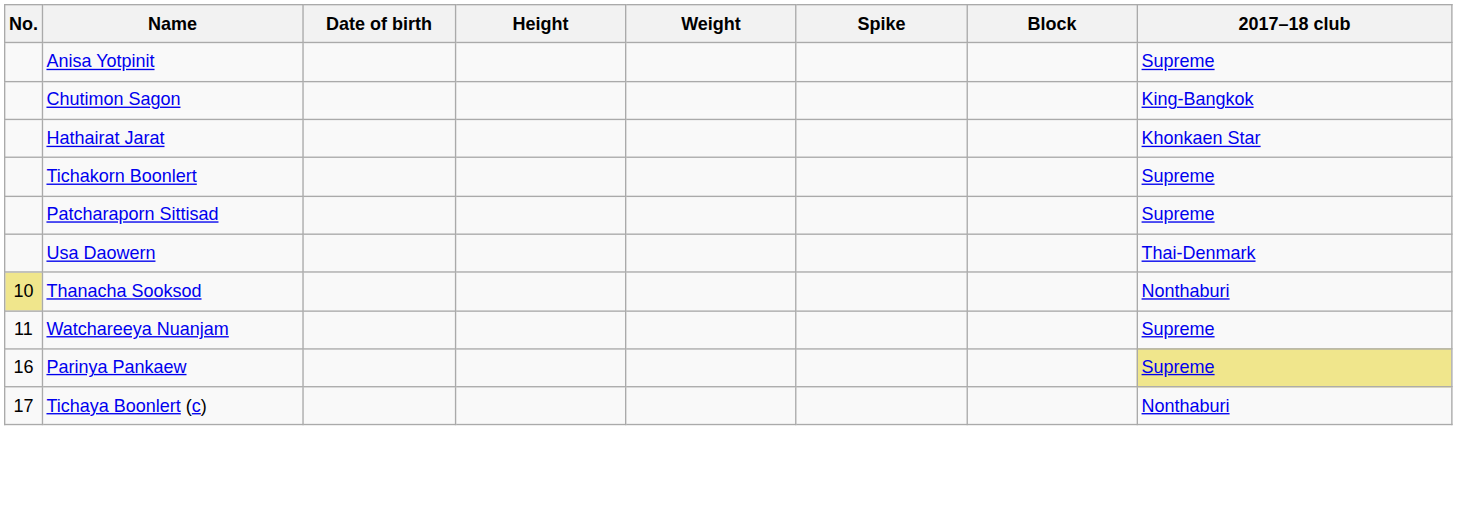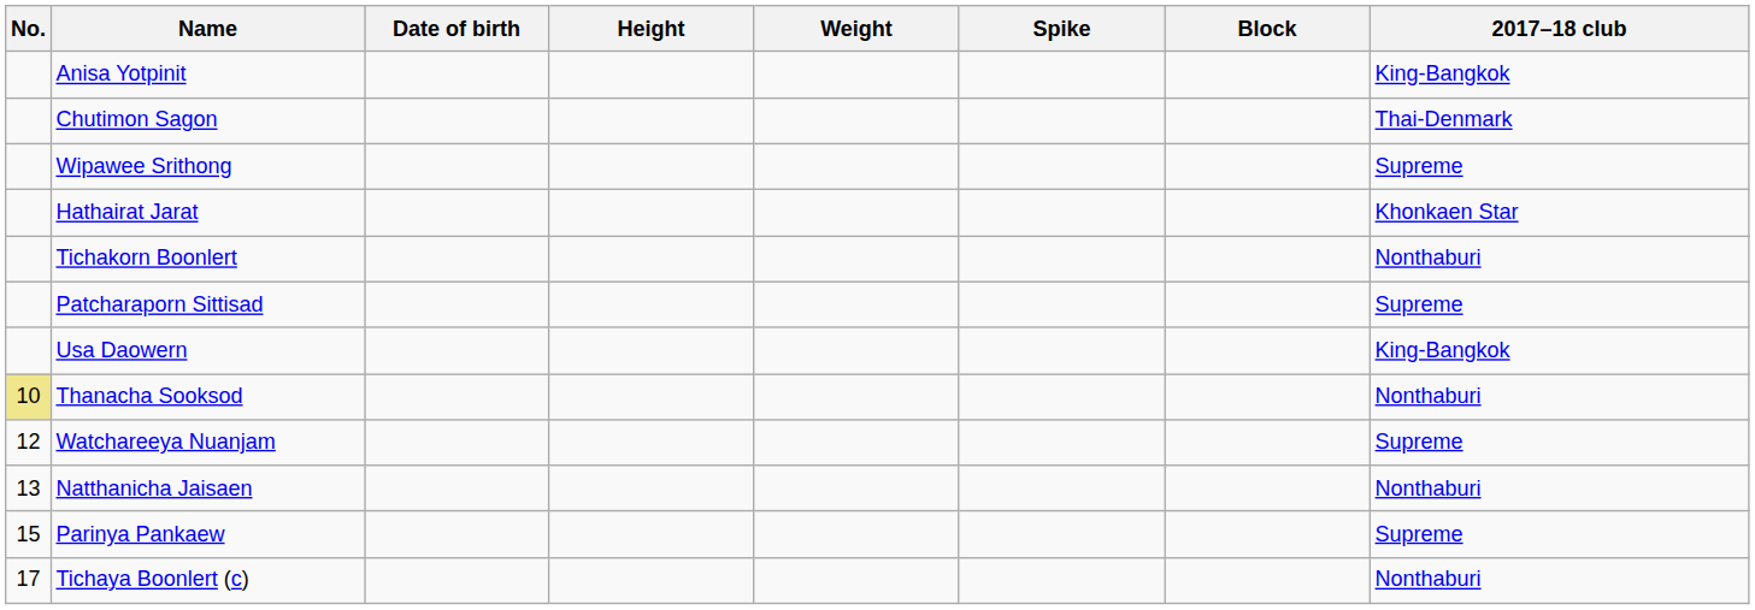 <table class="wikitable" style= "text-align:center; font-size: 10pt; line-height:22px;">
 <tr>
 <th>No.</th>
 <th style="width:14em">Name</th>
 <th style="width:8em">Date of birth</th>
 <th style="width:9em">Height</th>
 <th style="width:9em">Weight</th>
 <th style="width:9em">Spike</th>
 <th style="width:9em">Block</th>
 <th style="width:17em">2017–18 club</th>
 </tr>
 <tr>
 <td></td>
 <td align=left><a href='#'>Anisa Yotpinit</a></td>
 <td align=right></td>
 <td></td>
 <td></td>
 <td></td>
 <td></td>
-<td align=left> <a href='#'>Supreme</a></td>
+<td align=left> <a href='#'>King-Bangkok</a></td>
 </tr>
 <tr>
 <td></td>
 <td align=left><a href='#'>Chutimon Sagon</a></td>
 <td align=right></td>
 <td></td>
 <td></td>
 <td></td>
 <td></td>
-<td align=left> <a href='#'>King-Bangkok</a></td>
+<td align=left> <a href='#'>Thai-Denmark</a></td>
+</tr>
+<tr>
+<td></td>
+<td align=left><a href='#'>Wipawee Srithong</a></td>
+<td align=right></td>
+<td></td>
+<td></td>
+<td></td>
+<td></td>
+<td align=left> <a href='#'>Supreme</a></td>
 </tr>
 <tr>
 <td></td>
 <td align=left><a href='#'>Hathairat Jarat</a></td>
 <td align=right></td>
 <td></td>
 <td></td>
 <td></td>
 <td></td>
 <td align=left> <a href='#'>Khonkaen Star</a></td>
 </tr>
 <tr>
 <td></td>
 <td align=left><a href='#'>Tichakorn Boonlert</a></td>
 <td align=right></td>
 <td></td>
 <td></td>
 <td></td>
 <td></td>
-<td align=left> <a href='#'>Supreme</a></td>
+<td align=left> <a href='#'>Nonthaburi</a></td>
 </tr>
 <tr>
 <td></td>
 <td align=left><a href='#'>Patcharaporn Sittisad</a></td>
 <td align=right></td>
 <td></td>
 <td></td>
 <td></td>
 <td></td>
 <td align=left> <a href='#'>Supreme</a></td>
 </tr>
 <tr>
 <td></td>
 <td align=left><a href='#'>Usa Daowern</a></td>
 <td align=right></td>
 <td></td>
 <td></td>
 <td></td>
 <td></td>
-<td align=left> <a href='#'>Thai-Denmark</a></td>
+<td align=left> <a href='#'>King-Bangkok</a></td>
 </tr>
 <tr>
 <td style="background: khaki;">10</td>
 <td align=left><a href='#'>Thanacha Sooksod</a></td>
 <td align=right></td>
 <td></td>
 <td></td>
 <td></td>
 <td></td>
 <td align=left> <a href='#'>Nonthaburi</a></td>
 </tr>
 <tr>
-<td>11</td>
+<td>12</td>
 <td align=left><a href='#'>Watchareeya Nuanjam</a></td>
 <td align=right></td>
 <td></td>
 <td></td>
 <td></td>
 <td></td>
 <td align=left> <a href='#'>Supreme</a></td>
 </tr>
 <tr>
-<td>16</td>
+<td>13</td>
+<td align=left><a href='#'>Natthanicha Jaisaen</a></td>
+<td align=right></td>
+<td></td>
+<td></td>
+<td></td>
+<td></td>
+<td align=left> <a href='#'>Nonthaburi</a></td>
+</tr>
+<tr>
+<td>15</td>
 <td align=left><a href='#'>Parinya Pankaew</a></td>
 <td align=right></td>
 <td></td>
 <td></td>
 <td></td>
 <td></td>
-<td align=left style="background: khaki;"> <a href='#'>Supreme</a></td>
+<td align=left> <a href='#'>Supreme</a></td>
 </tr>
 <tr>
 <td>17</td>
 <td align=left><a href='#'>Tichaya Boonlert</a> (<a href='#'>c</a>)</td>
 <td align=right></td>
 <td></td>
 <td></td>
 <td></td>
 <td></td>
 <td align=left> <a href='#'>Nonthaburi</a></td>
 </tr>
 </table>
